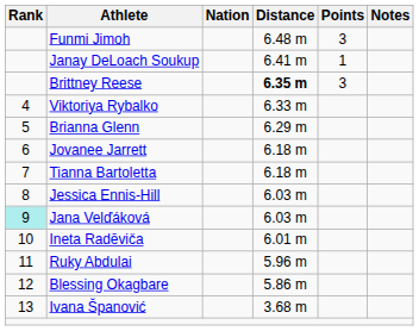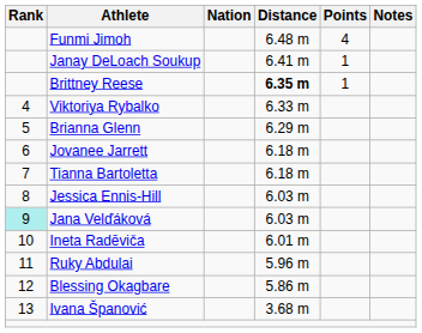 <table class="wikitable mw-datatable sortable" style="text-align:center;">
 <tr>
 <th>Rank</th>
 <th>Athlete</th>
 <th>Nation</th>
 <th>Distance</th>
 <th>Points</th>
 <th>Notes</th>
 </tr>
 <tr>
 <td></td>
 <td align=left><a href='#'>Funmi Jimoh</a></td>
 <td align=left></td>
 <td>6.48 m </td>
-<td>3</td>
+<td>4</td>
 <td></td>
 </tr>
 <tr>
 <td></td>
 <td align=left><a href='#'>Janay DeLoach Soukup</a></td>
 <td align=left></td>
 <td>6.41 m </td>
 <td>1</td>
 <td></td>
 </tr>
 <tr>
 <td></td>
 <td align=left><a href='#'>Brittney Reese</a></td>
 <td align=left></td>
 <td><strong>6.35 m </strong></td>
-<td>3</td>
+<td>1</td>
 <td></td>
 </tr>
 <tr>
 <td>4</td>
 <td align=left><a href='#'>Viktoriya Rybalko</a></td>
 <td align=left></td>
 <td>6.33 m </td>
 <td></td>
 <td></td>
 </tr>
 <tr>
 <td>5</td>
 <td align=left><a href='#'>Brianna Glenn</a></td>
 <td align=left></td>
 <td>6.29 m </td>
 <td></td>
 <td></td>
 </tr>
 <tr>
 <td>6</td>
 <td align=left><a href='#'>Jovanee Jarrett</a></td>
 <td align=left></td>
 <td>6.18 m </td>
 <td></td>
 <td></td>
 </tr>
 <tr>
 <td>7</td>
 <td align=left><a href='#'>Tianna Bartoletta</a></td>
 <td align=left></td>
 <td>6.18 m </td>
 <td></td>
 <td></td>
 </tr>
 <tr>
 <td>8</td>
 <td align=left><a href='#'>Jessica Ennis-Hill</a></td>
 <td align=left></td>
 <td>6.03 m </td>
 <td></td>
 <td></td>
 </tr>
 <tr>
 <td style="background: paleturquoise;">9</td>
 <td align=left><a href='#'>Jana Velďáková</a></td>
 <td align=left></td>
 <td>6.03 m </td>
 <td></td>
 <td></td>
 </tr>
 <tr>
 <td>10</td>
 <td align=left><a href='#'>Ineta Radēviča</a></td>
 <td align=left></td>
 <td>6.01 m </td>
 <td></td>
 <td></td>
 </tr>
 <tr>
 <td>11</td>
 <td align=left><a href='#'>Ruky Abdulai</a></td>
 <td align=left></td>
 <td>5.96 m </td>
 <td></td>
 <td></td>
 </tr>
 <tr>
 <td>12</td>
 <td align=left><a href='#'>Blessing Okagbare</a></td>
 <td align=left></td>
 <td>5.86 m </td>
 <td></td>
 <td></td>
 </tr>
 <tr>
 <td>13</td>
 <td align=left><a href='#'>Ivana Španović</a></td>
 <td align=left></td>
 <td>3.68 m </td>
 <td></td>
 <td></td>
 </tr>
 <tr class="sortbottom">
 <td colspan=6></td>
 </tr>
 </table>
